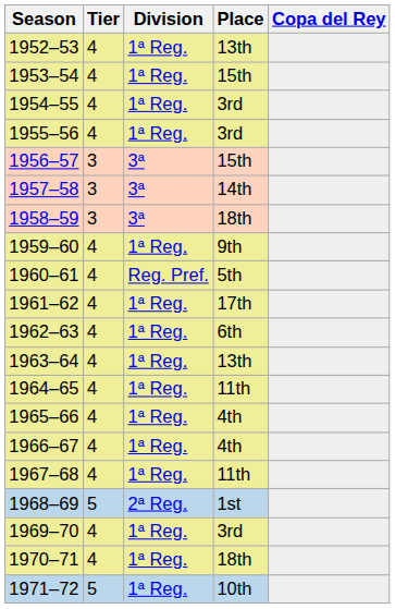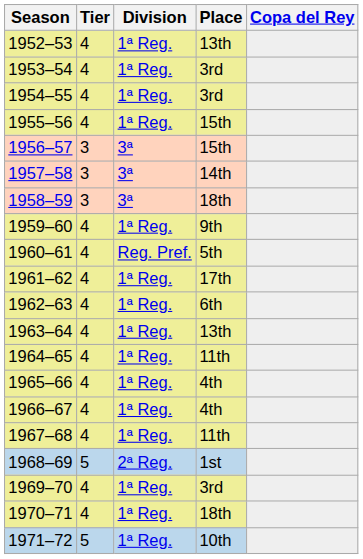 <table class="wikitable">
 <tr style="background:#f0f6fa;">
 <th>Season</th>
 <th>Tier</th>
 <th>Division</th>
 <th>Place</th>
 <th><a href='#'>Copa del Rey</a></th>
 </tr>
 <tr>
 <td style="background:#EFEF99;">1952–53</td>
 <td style="background:#EFEF99;">4</td>
 <td style="background:#EFEF99;"><a href='#'>1ª Reg.</a></td>
 <td style="background:#EFEF99;">13th</td>
 <th style="background:#efefef;"></th>
 </tr>
 <tr>
 <td style="background:#EFEF99;">1953–54</td>
 <td style="background:#EFEF99;">4</td>
 <td style="background:#EFEF99;"><a href='#'>1ª Reg.</a></td>
-<td style="background:#EFEF99;">15th</td>
+<td style="background:#EFEF99;">3rd</td>
 <th style="background:#efefef;"></th>
 </tr>
 <tr>
 <td style="background:#EFEF99;">1954–55</td>
 <td style="background:#EFEF99;">4</td>
 <td style="background:#EFEF99;"><a href='#'>1ª Reg.</a></td>
 <td style="background:#EFEF99;">3rd</td>
 <th style="background:#efefef;"></th>
 </tr>
 <tr>
 <td style="background:#EFEF99;">1955–56</td>
 <td style="background:#EFEF99;">4</td>
 <td style="background:#EFEF99;"><a href='#'>1ª Reg.</a></td>
-<td style="background:#EFEF99;">3rd</td>
+<td style="background:#EFEF99;">15th</td>
 <th style="background:#efefef;"></th>
 </tr>
 <tr>
 <td style="background:#FFD3BD;"><a href='#'>1956–57</a></td>
 <td style="background:#FFD3BD;">3</td>
 <td style="background:#FFD3BD;"><a href='#'>3ª</a></td>
 <td style="background:#FFD3BD;">15th</td>
 <th style="background:#efefef;"></th>
 </tr>
 <tr>
 <td style="background:#FFD3BD;"><a href='#'>1957–58</a></td>
 <td style="background:#FFD3BD;">3</td>
 <td style="background:#FFD3BD;"><a href='#'>3ª</a></td>
 <td style="background:#FFD3BD;">14th</td>
 <th style="background:#efefef;"></th>
 </tr>
 <tr>
 <td style="background:#FFD3BD;"><a href='#'>1958–59</a></td>
 <td style="background:#FFD3BD;">3</td>
 <td style="background:#FFD3BD;"><a href='#'>3ª</a></td>
 <td style="background:#FFD3BD;">18th</td>
 <td style="background:#efefef;"></td>
 </tr>
 <tr>
 <td style="background:#EFEF99;">1959–60</td>
 <td style="background:#EFEF99;">4</td>
 <td style="background:#EFEF99;"><a href='#'>1ª Reg.</a></td>
 <td style="background:#EFEF99;">9th</td>
 <th style="background:#efefef;"></th>
 </tr>
 <tr>
 <td style="background:#EFEF99;">1960–61</td>
 <td style="background:#EFEF99;">4</td>
 <td style="background:#EFEF99;"><a href='#'>Reg. Pref.</a></td>
 <td style="background:#EFEF99;">5th</td>
 <th style="background:#efefef;"></th>
 </tr>
 <tr>
 <td style="background:#EFEF99;">1961–62</td>
 <td style="background:#EFEF99;">4</td>
 <td style="background:#EFEF99;"><a href='#'>1ª Reg.</a></td>
 <td style="background:#EFEF99;">17th</td>
 <th style="background:#efefef;"></th>
 </tr>
 <tr>
 <td style="background:#EFEF99;">1962–63</td>
 <td style="background:#EFEF99;">4</td>
 <td style="background:#EFEF99;"><a href='#'>1ª Reg.</a></td>
 <td style="background:#EFEF99;">6th</td>
 <th style="background:#efefef;"></th>
 </tr>
 <tr>
 <td style="background:#EFEF99;">1963–64</td>
 <td style="background:#EFEF99;">4</td>
 <td style="background:#EFEF99;"><a href='#'>1ª Reg.</a></td>
 <td style="background:#EFEF99;">13th</td>
 <th style="background:#efefef;"></th>
 </tr>
 <tr>
 <td style="background:#EFEF99;">1964–65</td>
 <td style="background:#EFEF99;">4</td>
 <td style="background:#EFEF99;"><a href='#'>1ª Reg.</a></td>
 <td style="background:#EFEF99;">11th</td>
 <th style="background:#efefef;"></th>
 </tr>
 <tr>
 <td style="background:#EFEF99;">1965–66</td>
 <td style="background:#EFEF99;">4</td>
 <td style="background:#EFEF99;"><a href='#'>1ª Reg.</a></td>
 <td style="background:#EFEF99;">4th</td>
 <th style="background:#efefef;"></th>
 </tr>
 <tr>
 <td style="background:#EFEF99;">1966–67</td>
 <td style="background:#EFEF99;">4</td>
 <td style="background:#EFEF99;"><a href='#'>1ª Reg.</a></td>
 <td style="background:#EFEF99;">4th</td>
 <th style="background:#efefef;"></th>
 </tr>
 <tr>
 <td style="background:#EFEF99;">1967–68</td>
 <td style="background:#EFEF99;">4</td>
 <td style="background:#EFEF99;"><a href='#'>1ª Reg.</a></td>
 <td style="background:#EFEF99;">11th</td>
 <th style="background:#efefef;"></th>
 </tr>
 <tr>
 <td style="background:#BBD7EC;">1968–69</td>
 <td style="background:#BBD7EC;">5</td>
 <td style="background:#BBD7EC;"><a href='#'>2ª Reg.</a></td>
 <td style="background:#BBD7EC;">1st</td>
 <td style="background:#efefef;"></td>
 </tr>
 <tr>
 <td style="background:#EFEF99;">1969–70</td>
 <td style="background:#EFEF99;">4</td>
 <td style="background:#EFEF99;"><a href='#'>1ª Reg.</a></td>
 <td style="background:#EFEF99;">3rd</td>
 <th style="background:#efefef;"></th>
 </tr>
 <tr>
 <td style="background:#EFEF99;">1970–71</td>
 <td style="background:#EFEF99;">4</td>
 <td style="background:#EFEF99;"><a href='#'>1ª Reg.</a></td>
 <td style="background:#EFEF99;">18th</td>
 <th style="background:#efefef;"></th>
 </tr>
 <tr>
 <td style="background:#BBD7EC;">1971–72</td>
 <td style="background:#BBD7EC;">5</td>
 <td style="background:#BBD7EC;"><a href='#'>1ª Reg.</a></td>
 <td style="background:#BBD7EC;">10th</td>
 <td style="background:#efefef;"></td>
 </tr>
 </table>
